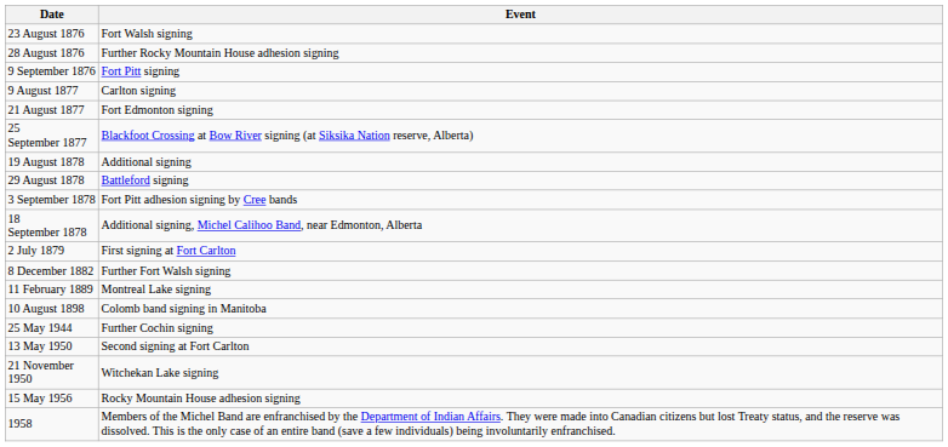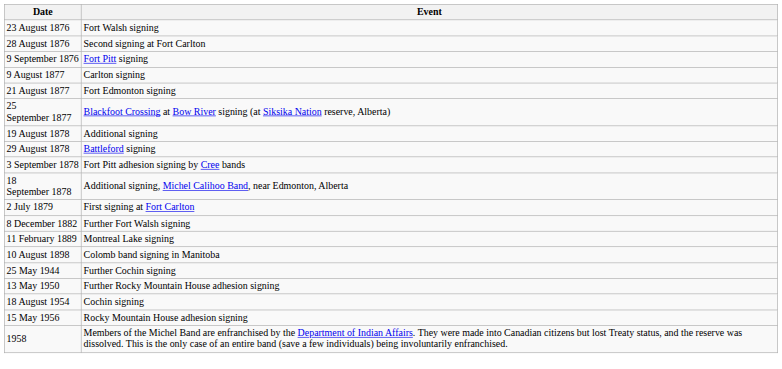 <table class="wikitable">
 <tr>
 <th>Date</th>
 <th>Event</th>
 </tr>
 <tr>
 <td>23 August 1876</td>
 <td>Fort Walsh signing</td>
 </tr>
 <tr>
 <td>28 August 1876</td>
-<td>Further Rocky Mountain House adhesion signing</td>
+<td>Second signing at Fort Carlton</td>
 </tr>
 <tr>
 <td>9 September 1876</td>
 <td><a href='#'>Fort Pitt</a> signing</td>
 </tr>
 <tr>
 <td>9 August 1877</td>
 <td>Carlton signing</td>
 </tr>
 <tr>
 <td>21 August 1877</td>
 <td>Fort Edmonton signing</td>
 </tr>
 <tr>
 <td>25 September 1877</td>
 <td><a href='#'>Blackfoot Crossing</a> at <a href='#'>Bow River</a> signing (at <a href='#'>Siksika Nation</a> reserve, Alberta)</td>
 </tr>
 <tr>
 <td>19 August 1878</td>
 <td>Additional signing</td>
 </tr>
 <tr>
 <td>29 August 1878</td>
 <td><a href='#'>Battleford</a> signing</td>
 </tr>
 <tr>
 <td>3 September 1878</td>
 <td>Fort Pitt adhesion signing by <a href='#'>Cree</a> bands</td>
 </tr>
 <tr>
 <td>18 September 1878</td>
 <td>Additional signing, <a href='#'>Michel Calihoo Band</a>,  near Edmonton, Alberta</td>
 </tr>
 <tr>
 <td>2 July 1879</td>
 <td>First signing at <a href='#'>Fort Carlton</a></td>
 </tr>
 <tr>
 <td>8 December 1882</td>
 <td>Further Fort Walsh signing</td>
 </tr>
 <tr>
 <td>11 February 1889</td>
 <td>Montreal Lake signing</td>
 </tr>
 <tr>
 <td>10 August 1898</td>
 <td>Colomb band signing in Manitoba</td>
 </tr>
 <tr>
 <td>25 May 1944</td>
 <td>Further Cochin signing</td>
 </tr>
 <tr>
 <td>13 May 1950</td>
-<td>Second signing at Fort Carlton</td>
+<td>Further Rocky Mountain House adhesion signing</td>
 </tr>
 <tr>
-<td>21 November 1950</td>
-<td>Witchekan Lake signing</td>
+<td>18 August 1954</td>
+<td>Cochin signing</td>
 </tr>
 <tr>
 <td>15 May 1956</td>
 <td>Rocky Mountain House adhesion signing</td>
 </tr>
 <tr>
 <td>1958</td>
 <td>Members of the Michel Band are enfranchised by the <a href='#'>Department of Indian Affairs</a>. They were made into Canadian citizens but lost Treaty status, and the reserve was dissolved. This is the only case of an entire band (save a few individuals) being involuntarily enfranchised.</td>
 </tr>
 </table>
